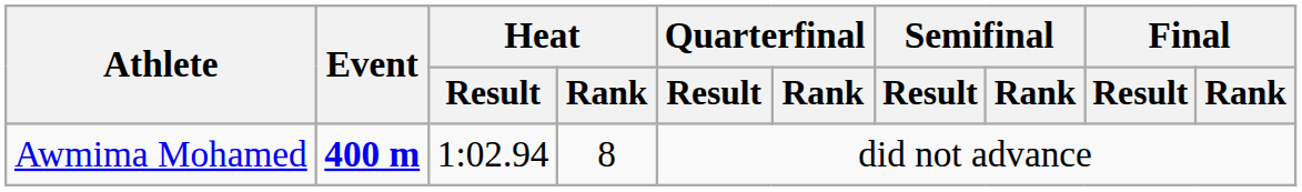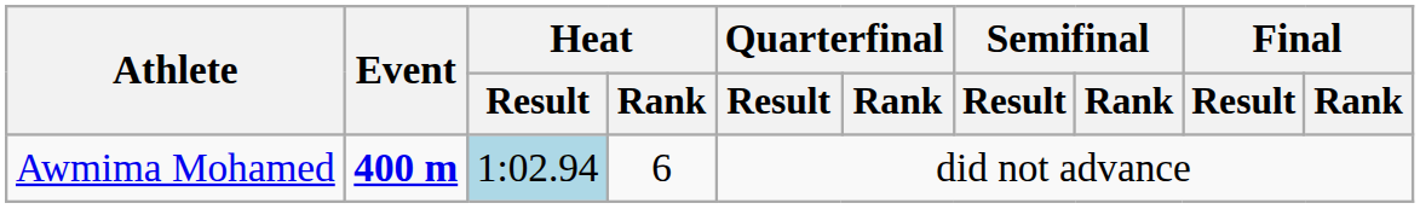 <table class="wikitable" style="font-size:90%">
 <tr>
 <th rowspan="2">Athlete</th>
 <th rowspan="2">Event</th>
 <th colspan="2">Heat</th>
 <th colspan="2">Quarterfinal</th>
 <th colspan="2">Semifinal</th>
 <th colspan="2">Final</th>
 </tr>
 <tr style="font-size:95%">
 <th>Result</th>
 <th>Rank</th>
 <th>Result</th>
 <th>Rank</th>
 <th>Result</th>
 <th>Rank</th>
 <th>Result</th>
 <th>Rank</th>
 </tr>
 <tr align=center>
 <td align=left><a href='#'>Awmima Mohamed</a></td>
 <td align=left><strong><a href='#'>400 m</a></strong></td>
-<td>1:02.94</td>
-<td>8</td>
+<td style="background: lightblue;">1:02.94</td>
+<td>6</td>
 <td colspan=6>did not advance</td>
 </tr>
 </table>
